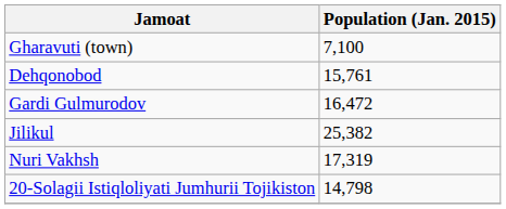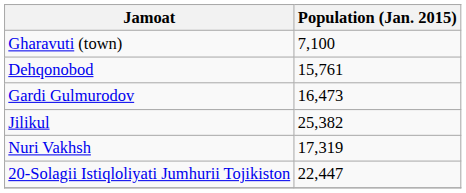 <table class="wikitable sortable">
 <tr>
 <th>Jamoat</th>
 <th>Population (Jan. 2015)</th>
 </tr>
 <tr>
 <td><a href='#'>Gharavuti</a> (town)</td>
 <td>7,100</td>
 </tr>
 <tr>
 <td><a href='#'>Dehqonobod</a></td>
 <td>15,761</td>
 </tr>
 <tr>
 <td><a href='#'>Gardi Gulmurodov</a></td>
-<td>16,472</td>
+<td>16,473</td>
 </tr>
 <tr>
 <td><a href='#'>Jilikul</a></td>
 <td>25,382</td>
 </tr>
 <tr>
 <td><a href='#'>Nuri Vakhsh</a></td>
 <td>17,319</td>
 </tr>
 <tr>
 <td><a href='#'>20-Solagii Istiqloliyati Jumhurii Tojikiston</a></td>
-<td>14,798</td>
+<td>22,447</td>
 </tr>
 <tr>
 </tr>
 </table>
